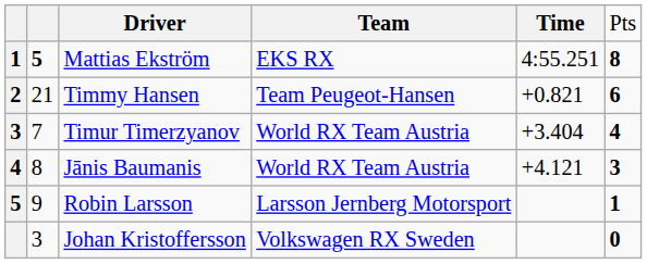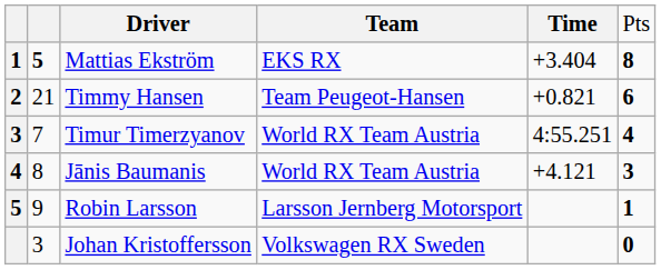 <table class=wikitable style="font-size:95%">
 <tr>
 <th></th>
 <th></th>
 <th>Driver</th>
 <th>Team</th>
 <th>Time</th>
 <td>Pts</td>
 </tr>
 <tr>
 <th>1</th>
 <td><strong>5</strong></td>
 <td> <a href='#'>Mattias Ekström</a></td>
 <td><a href='#'>EKS RX</a></td>
-<td>4:55.251</td>
+<td>+3.404</td>
 <td><strong>8</strong></td>
 </tr>
 <tr>
 <th>2</th>
 <td>21</td>
 <td> <a href='#'>Timmy Hansen</a></td>
 <td><a href='#'>Team Peugeot-Hansen</a></td>
 <td>+0.821</td>
 <td><strong>6</strong></td>
 </tr>
 <tr>
 <th>3</th>
 <td>7</td>
 <td> <a href='#'>Timur Timerzyanov</a></td>
 <td><a href='#'>World RX Team Austria</a></td>
-<td>+3.404</td>
+<td>4:55.251</td>
 <td><strong>4</strong></td>
 </tr>
 <tr>
 <th>4</th>
 <td>8</td>
 <td> <a href='#'>Jānis Baumanis</a></td>
 <td><a href='#'>World RX Team Austria</a></td>
 <td>+4.121</td>
 <td><strong>3</strong></td>
 </tr>
 <tr>
 <th>5</th>
 <td>9</td>
 <td> <a href='#'>Robin Larsson</a></td>
 <td><a href='#'>Larsson Jernberg Motorsport</a></td>
 <td></td>
 <td><strong>1</strong></td>
 </tr>
 <tr>
 <th></th>
 <td>3</td>
 <td> <a href='#'>Johan Kristoffersson</a></td>
 <td><a href='#'>Volkswagen RX Sweden</a></td>
 <td></td>
 <td><strong>0</strong></td>
 </tr>
 </table>
